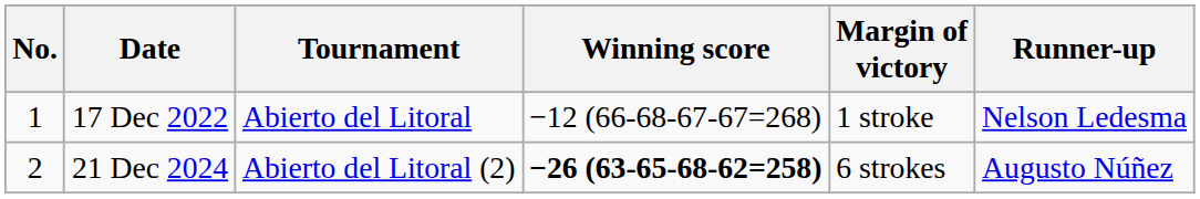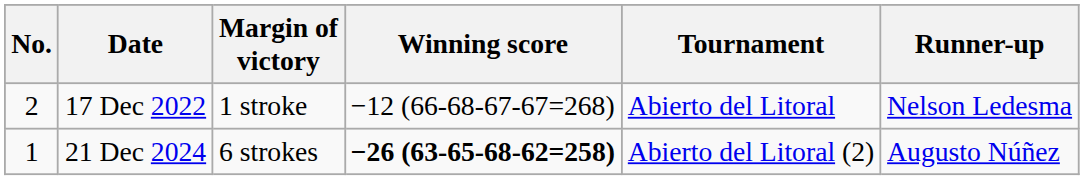 <table class="wikitable" style="font-size:95%;">
 <tr>
 <th>No.</th>
 <th>Date</th>
+<th>Margin of<br>victory</th>
+<th>Winning score</th>
 <th>Tournament</th>
-<th>Winning score</th>
-<th>Margin of<br>victory</th>
 <th>Runner-up</th>
 </tr>
 <tr>
-<td align=center>1</td>
+<td align=center>2</td>
 <td align=right>17 Dec <a href='#'>2022</a></td>
+<td>1 stroke</td>
+<td>−12 (66-68-67-67=268)</td>
 <td><a href='#'>Abierto del Litoral</a></td>
-<td>−12 (66-68-67-67=268)</td>
-<td>1 stroke</td>
 <td> <a href='#'>Nelson Ledesma</a></td>
 </tr>
 <tr>
-<td align=center>2</td>
+<td align=center>1</td>
 <td align=right>21 Dec <a href='#'>2024</a></td>
+<td>6 strokes</td>
+<td><strong>−26 (63-65-68-62=258)</strong></td>
 <td><a href='#'>Abierto del Litoral</a> (2)</td>
-<td><strong>−26 (63-65-68-62=258)</strong></td>
-<td>6 strokes</td>
 <td> <a href='#'>Augusto Núñez</a></td>
 </tr>
 </table>
